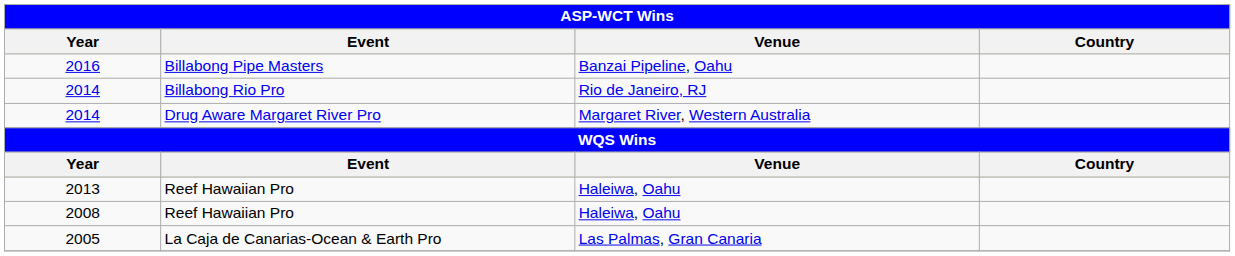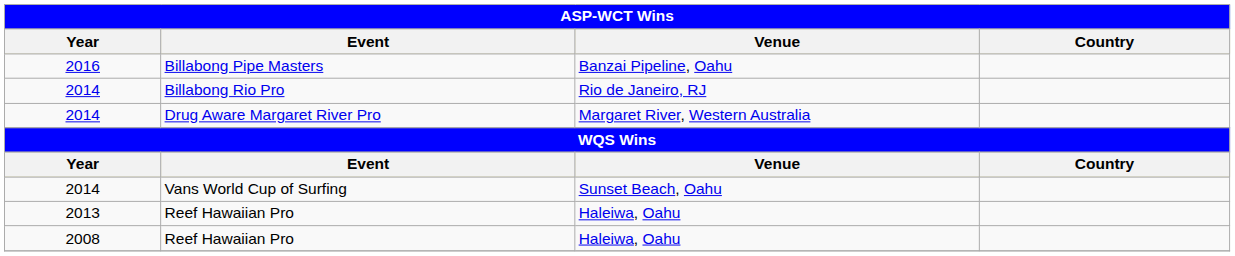 <table class="wikitable" style="width:100%;">
 <tr bgcolor=skyblue>
 <td colspan=4; style="background: blue; color: white" align="center"><strong>ASP-WCT Wins</strong></td>
 </tr>
 <tr bgcolor=#bdb76b>
 <th>Year</th>
 <th>Event</th>
 <th>Venue</th>
 <th>Country</th>
 </tr>
 <tr>
 <td style=text-align:center><a href='#'>2016</a></td>
 <td><a href='#'>Billabong Pipe Masters</a></td>
 <td><a href='#'>Banzai Pipeline</a>, <a href='#'>Oahu</a></td>
 <td></td>
 </tr>
 <tr>
 <td style=text-align:center><a href='#'>2014</a></td>
 <td><a href='#'>Billabong Rio Pro</a></td>
 <td><a href='#'>Rio de Janeiro, RJ</a></td>
 <td></td>
 </tr>
 <tr>
 <td style=text-align:center><a href='#'>2014</a></td>
 <td><a href='#'>Drug Aware Margaret River Pro</a></td>
 <td><a href='#'>Margaret River</a>, <a href='#'>Western Australia</a></td>
 <td></td>
 </tr>
 <tr>
 </tr>
 <tr>
 <td colspan=4; style="background: blue; color: white" align="center"><strong>WQS Wins</strong></td>
 </tr>
 <tr bgcolor=#bdb76b>
 <th>Year</th>
 <th width=   33.8%>Event</th>
 <th width=     33%>Venue</th>
 <th>Country</th>
 </tr>
 <tr>
+<td style=text-align:center>2014</td>
+<td>Vans World Cup of Surfing</td>
+<td><a href='#'>Sunset Beach</a>, <a href='#'>Oahu</a></td>
+<td></td>
+</tr>
+<tr>
 <td style=text-align:center>2013</td>
 <td>Reef Hawaiian Pro</td>
 <td><a href='#'>Haleiwa</a>, <a href='#'>Oahu</a></td>
 <td></td>
 </tr>
 <tr>
 <td style=text-align:center>2008</td>
 <td>Reef Hawaiian Pro</td>
 <td><a href='#'>Haleiwa</a>, <a href='#'>Oahu</a></td>
 <td></td>
 </tr>
 <tr>
-<td style=text-align:center>2005</td>
-<td>La Caja de Canarias-Ocean & Earth Pro</td>
-<td><a href='#'>Las Palmas</a>, <a href='#'>Gran Canaria</a></td>
-<td></td>
-</tr>
-<tr>
 </tr>
 </table>
